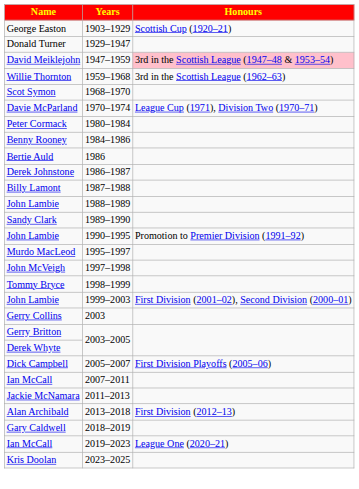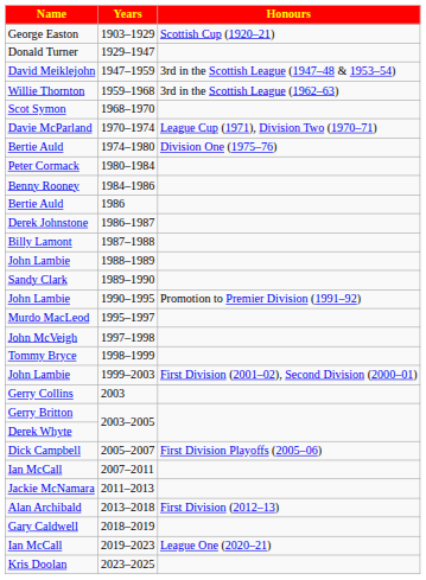 <table class="wikitable" style="text-align:left;">
 <tr>
 <th style="background:red; color:yellow;" scope="col">Name</th>
 <th style="background:red; color:yellow;" scope="col">Years</th>
 <th style="background:red; color:yellow;" scope="col">Honours</th>
 </tr>
 <tr>
 <td>George Easton</td>
 <td>1903–1929</td>
 <td><a href='#'>Scottish Cup</a> (<a href='#'>1920–21</a>)</td>
 </tr>
 <tr>
 <td>Donald Turner</td>
 <td>1929–1947</td>
 <td></td>
 </tr>
 <tr>
 <td><a href='#'>David Meiklejohn</a></td>
 <td>1947–1959</td>
-<td style="background: pink;">3rd in the <a href='#'>Scottish League</a> (<a href='#'>1947–48</a> & <a href='#'>1953–54</a>)</td>
+<td>3rd in the <a href='#'>Scottish League</a> (<a href='#'>1947–48</a> & <a href='#'>1953–54</a>)</td>
 </tr>
 <tr>
 <td><a href='#'>Willie Thornton</a></td>
 <td>1959–1968</td>
 <td>3rd in the <a href='#'>Scottish League</a> (<a href='#'>1962–63</a>)</td>
 </tr>
 <tr>
 <td><a href='#'>Scot Symon</a></td>
 <td>1968–1970</td>
 <td></td>
 </tr>
 <tr>
 <td><a href='#'>Davie McParland</a></td>
 <td>1970–1974</td>
 <td><a href='#'>League Cup</a> (<a href='#'>1971</a>), <a href='#'>Division Two</a> (<a href='#'>1970–71</a>)</td>
+</tr>
+<tr>
+<td><a href='#'>Bertie Auld</a></td>
+<td>1974–1980</td>
+<td><a href='#'>Division One</a> (<a href='#'>1975–76</a>)</td>
 </tr>
 <tr>
 <td><a href='#'>Peter Cormack</a></td>
 <td>1980–1984</td>
 <td></td>
 </tr>
 <tr>
 <td><a href='#'>Benny Rooney</a></td>
 <td>1984–1986</td>
 <td></td>
 </tr>
 <tr>
 <td><a href='#'>Bertie Auld</a></td>
 <td>1986</td>
 <td></td>
 </tr>
 <tr>
 <td><a href='#'>Derek Johnstone</a></td>
 <td>1986–1987</td>
 <td></td>
 </tr>
 <tr>
 <td><a href='#'>Billy Lamont</a></td>
 <td>1987–1988</td>
 <td></td>
 </tr>
 <tr>
 <td><a href='#'>John Lambie</a></td>
 <td>1988–1989</td>
 <td></td>
 </tr>
 <tr>
 <td><a href='#'>Sandy Clark</a></td>
 <td>1989–1990</td>
 <td></td>
 </tr>
 <tr>
 <td><a href='#'>John Lambie</a></td>
 <td>1990–1995</td>
 <td>Promotion to <a href='#'>Premier Division</a> (<a href='#'>1991–92</a>)</td>
 </tr>
 <tr>
 <td><a href='#'>Murdo MacLeod</a></td>
 <td>1995–1997</td>
 <td></td>
 </tr>
 <tr>
 <td><a href='#'>John McVeigh</a></td>
 <td>1997–1998</td>
 <td></td>
 </tr>
 <tr>
 <td><a href='#'>Tommy Bryce</a></td>
 <td>1998–1999</td>
 <td></td>
 </tr>
 <tr>
 <td><a href='#'>John Lambie</a></td>
 <td>1999–2003</td>
 <td><a href='#'>First Division</a> (<a href='#'>2001–02</a>), <a href='#'>Second Division</a> (<a href='#'>2000–01</a>)</td>
 </tr>
 <tr>
 <td><a href='#'>Gerry Collins</a></td>
 <td>2003</td>
 <td></td>
 </tr>
 <tr>
 <td><a href='#'>Gerry Britton</a></td>
 <td rowspan="2">2003–2005</td>
 <td rowspan="2"></td>
 </tr>
 <tr>
 <td><a href='#'>Derek Whyte</a></td>
 </tr>
 <tr>
 <td><a href='#'>Dick Campbell</a></td>
 <td>2005–2007</td>
 <td><a href='#'>First Division Playoffs</a> (<a href='#'>2005–06</a>)</td>
 </tr>
 <tr>
 <td><a href='#'>Ian McCall</a></td>
 <td>2007–2011</td>
 <td></td>
 </tr>
 <tr>
 <td><a href='#'>Jackie McNamara</a></td>
 <td>2011–2013</td>
 <td></td>
 </tr>
 <tr>
 <td><a href='#'>Alan Archibald</a></td>
 <td>2013–2018</td>
 <td><a href='#'>First Division</a> (<a href='#'>2012–13</a>)</td>
 </tr>
 <tr>
 <td><a href='#'>Gary Caldwell</a></td>
 <td>2018–2019</td>
 <td></td>
 </tr>
 <tr>
 <td><a href='#'>Ian McCall</a></td>
 <td>2019–2023</td>
 <td><a href='#'>League One</a> (<a href='#'>2020–21</a>)</td>
 </tr>
 <tr>
 <td><a href='#'>Kris Doolan</a></td>
 <td>2023–2025</td>
 <td></td>
 </tr>
 </table>
